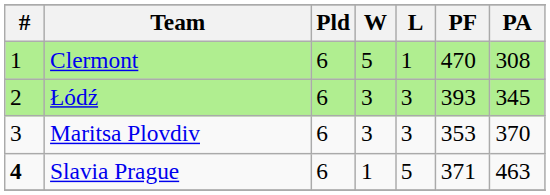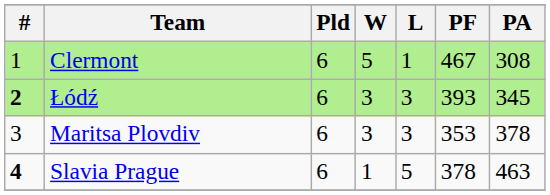 <table class=wikitable>
 <tr align=center>
 </tr>
 <tr>
 <th width=20>#</th>
 <th width=175>Team</th>
 <th width=20>Pld</th>
 <th width=20>W</th>
 <th width=20>L</th>
 <th width=30>PF</th>
 <th width=30>PA</th>
 </tr>
 <tr bgcolor=B0EE90>
 <td>1</td>
 <td align="left"> <a href='#'>Clermont</a></td>
 <td>6</td>
 <td>5</td>
 <td>1</td>
-<td>470</td>
+<td>467</td>
 <td>308</td>
 </tr>
 <tr bgcolor=B0EE90>
-<td>2</td>
+<td><strong>2</strong></td>
 <td align="left"> <a href='#'>Łódź</a></td>
 <td>6</td>
 <td>3</td>
 <td>3</td>
 <td>393</td>
 <td>345</td>
 </tr>
 <tr>
 <td>3</td>
 <td align="left"> <a href='#'>Maritsa Plovdiv</a></td>
 <td>6</td>
 <td>3</td>
 <td>3</td>
 <td>353</td>
-<td>370</td>
+<td>378</td>
 </tr>
 <tr>
 <td><strong>4</strong></td>
 <td align="left"> <a href='#'>Slavia Prague</a></td>
 <td>6</td>
 <td>1</td>
 <td>5</td>
-<td>371</td>
+<td>378</td>
 <td>463</td>
 </tr>
 <tr>
 </tr>
 </table>
